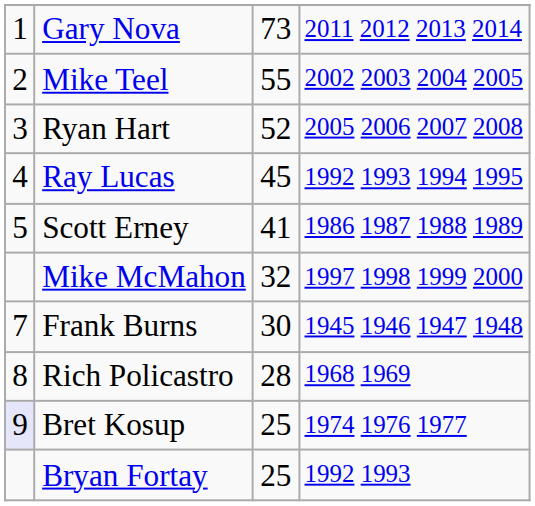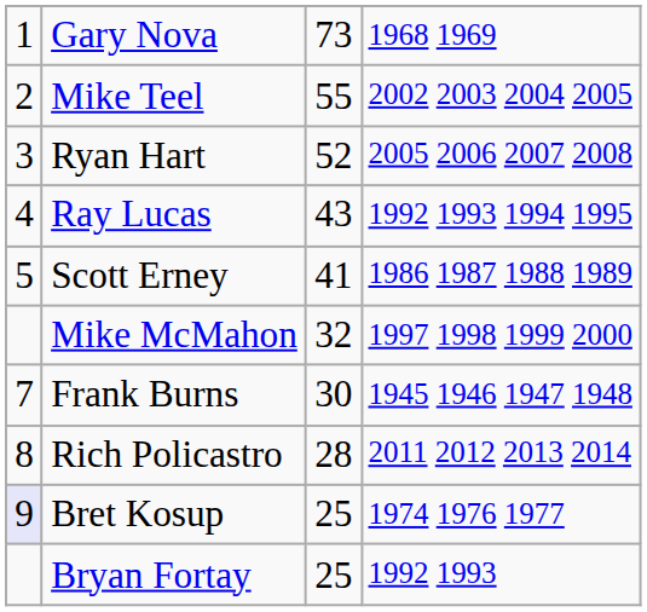 <table class="wikitable">
 <tr>
 </tr>
 <tr>
 <td>1</td>
 <td><a href='#'>Gary Nova</a></td>
 <td>73</td>
-<td style="font-size:80%;"><a href='#'>2011</a> <a href='#'>2012</a> <a href='#'>2013</a> <a href='#'>2014</a></td>
+<td style="font-size:80%;"><a href='#'>1968</a> <a href='#'>1969</a></td>
 </tr>
 <tr>
 <td>2</td>
 <td><a href='#'>Mike Teel</a></td>
 <td>55</td>
 <td style="font-size:80%;"><a href='#'>2002</a> <a href='#'>2003</a> <a href='#'>2004</a> <a href='#'>2005</a></td>
 </tr>
 <tr>
 <td>3</td>
 <td>Ryan Hart</td>
 <td>52</td>
 <td style="font-size:80%;"><a href='#'>2005</a> <a href='#'>2006</a> <a href='#'>2007</a> <a href='#'>2008</a></td>
 </tr>
 <tr>
 <td>4</td>
 <td><a href='#'>Ray Lucas</a></td>
-<td>45</td>
+<td>43</td>
 <td style="font-size:80%;"><a href='#'>1992</a> <a href='#'>1993</a> <a href='#'>1994</a> <a href='#'>1995</a></td>
 </tr>
 <tr>
 <td>5</td>
 <td>Scott Erney</td>
 <td>41</td>
 <td style="font-size:80%;"><a href='#'>1986</a> <a href='#'>1987</a> <a href='#'>1988</a> <a href='#'>1989</a></td>
 </tr>
 <tr>
 <td></td>
 <td><a href='#'>Mike McMahon</a></td>
 <td>32</td>
 <td style="font-size:80%;"><a href='#'>1997</a> <a href='#'>1998</a> <a href='#'>1999</a> <a href='#'>2000</a></td>
 </tr>
 <tr>
 <td>7</td>
 <td>Frank Burns</td>
 <td>30</td>
 <td style="font-size:80%;"><a href='#'>1945</a> <a href='#'>1946</a> <a href='#'>1947</a> <a href='#'>1948</a></td>
 </tr>
 <tr>
 <td>8</td>
 <td>Rich Policastro</td>
 <td>28</td>
-<td style="font-size:80%;"><a href='#'>1968</a> <a href='#'>1969</a></td>
+<td style="font-size:80%;"><a href='#'>2011</a> <a href='#'>2012</a> <a href='#'>2013</a> <a href='#'>2014</a></td>
 </tr>
 <tr>
 <td style="background: lavender;">9</td>
 <td>Bret Kosup</td>
 <td>25</td>
 <td style="font-size:80%;"><a href='#'>1974</a> <a href='#'>1976</a> <a href='#'>1977</a></td>
 </tr>
 <tr>
 <td></td>
 <td><a href='#'>Bryan Fortay</a></td>
 <td>25</td>
 <td style="font-size:80%;"><a href='#'>1992</a> <a href='#'>1993</a></td>
 </tr>
 </table>
